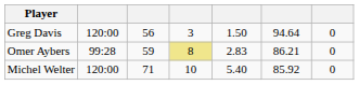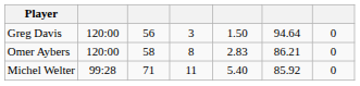 <table class="wikitable sortable" style="text-align:center;">
 <tr>
 <th>Player</th>
 <th width="60px"></th>
 <th width="50px"></th>
 <th width="50px"></th>
 <th width="60px"></th>
 <th width="60px"></th>
 <th width="50px"></th>
 </tr>
 <tr>
 <td style="text-align:left;"> Greg Davis</td>
 <td>120:00</td>
 <td>56</td>
 <td>3</td>
 <td>1.50</td>
 <td>94.64</td>
 <td>0</td>
 </tr>
 <tr>
 <td style="text-align:left;"> Omer Aybers</td>
-<td>99:28</td>
-<td>59</td>
-<td style="background: khaki;">8</td>
+<td>120:00</td>
+<td>58</td>
+<td>8</td>
 <td>2.83</td>
 <td>86.21</td>
 <td>0</td>
 </tr>
 <tr>
 <td style="text-align:left;"> Michel Welter</td>
-<td>120:00</td>
+<td>99:28</td>
 <td>71</td>
-<td>10</td>
+<td>11</td>
 <td>5.40</td>
 <td>85.92</td>
 <td>0</td>
 </tr>
 </table>
